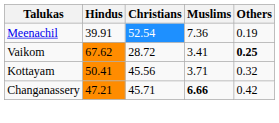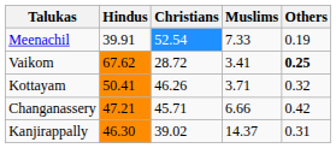 <table class="wikitable sortable">
 <tr>
 <th>Talukas</th>
 <th>Hindus</th>
 <th>Christians</th>
 <th>Muslims</th>
 <th>Others</th>
 </tr>
 <tr>
 <td><a href='#'>Meenachil</a></td>
 <td>39.91</td>
 <td style="background:dodgerblue;color:white">52.54</td>
-<td>7.36</td>
+<td>7.33</td>
 <td>0.19</td>
 </tr>
 <tr>
 <td>Vaikom</td>
 <td style="background:darkorange">67.62</td>
 <td>28.72</td>
 <td>3.41</td>
 <td><strong>0.25</strong></td>
 </tr>
 <tr>
 <td>Kottayam</td>
 <td style="background:darkorange">50.41</td>
-<td>45.56</td>
+<td>46.26</td>
 <td>3.71</td>
 <td>0.32</td>
 </tr>
 <tr>
 <td>Changanassery</td>
 <td style="background:darkorange">47.21</td>
 <td>45.71</td>
-<td><strong>6.66</strong></td>
+<td>6.66</td>
 <td>0.42</td>
 </tr>
+<tr>
+<td>Kanjirappally</td>
+<td style="background:darkorange">46.30</td>
+<td>39.02</td>
+<td>14.37</td>
+<td>0.31</td>
+</tr>
 </table>
